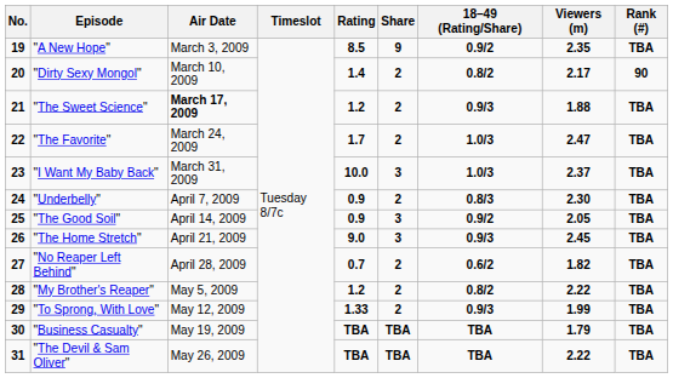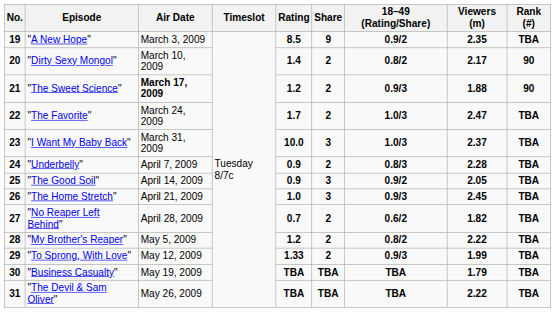 <table class="wikitable sortable">
 <tr>
 <th>No.</th>
 <th>Episode</th>
 <th>Air Date</th>
 <th>Timeslot</th>
 <th>Rating</th>
 <th>Share</th>
 <th>18–49 (Rating/Share)</th>
 <th>Viewers (m)</th>
 <th>Rank (#)</th>
 </tr>
 <tr>
 <td style="text-align:center;"><strong>19</strong></td>
 <td>"<a href='#'>A New Hope</a>"</td>
 <td>March 3, 2009</td>
 <td rowspan=13>Tuesday 8/7c</td>
 <td style="text-align:center;"><strong>8.5</strong></td>
 <td style="text-align:center;"><strong>9</strong></td>
 <td style="text-align:center;"><strong>0.9/2</strong></td>
 <td style="text-align:center;"><strong>2.35</strong></td>
 <td style="text-align:center;"><strong>TBA</strong></td>
 </tr>
 <tr>
 <td style="text-align:center;"><strong>20</strong></td>
 <td>"<a href='#'>Dirty Sexy Mongol</a>"</td>
 <td>March 10, 2009</td>
 <td style="text-align:center;"><strong>1.4</strong></td>
 <td style="text-align:center;"><strong>2</strong></td>
 <td style="text-align:center;"><strong>0.8/2</strong></td>
 <td style="text-align:center;"><strong>2.17</strong></td>
 <td style="text-align:center;"><strong>90</strong></td>
 </tr>
 <tr>
 <td style="text-align:center;"><strong>21</strong></td>
 <td>"<a href='#'>The Sweet Science</a>"</td>
 <td><strong>March 17, 2009</strong></td>
 <td style="text-align:center;"><strong>1.2</strong></td>
 <td style="text-align:center;"><strong>2</strong></td>
 <td style="text-align:center;"><strong>0.9/3</strong></td>
 <td style="text-align:center;"><strong>1.88</strong></td>
-<td style="text-align:center;"><strong>TBA</strong></td>
+<td style="text-align:center;"><strong>90</strong></td>
 </tr>
 <tr>
 <td style="text-align:center;"><strong>22</strong></td>
 <td>"<a href='#'>The Favorite</a>"</td>
 <td>March 24, 2009</td>
 <td style="text-align:center;"><strong>1.7</strong></td>
 <td style="text-align:center;"><strong>2</strong></td>
 <td style="text-align:center;"><strong>1.0/3</strong></td>
 <td style="text-align:center;"><strong>2.47</strong></td>
 <td style="text-align:center;"><strong>TBA</strong></td>
 </tr>
 <tr>
 <td style="text-align:center;"><strong>23</strong></td>
 <td>"<a href='#'>I Want My Baby Back</a>"</td>
 <td>March 31, 2009</td>
 <td style="text-align:center;"><strong>10.0</strong></td>
 <td style="text-align:center;"><strong>3</strong></td>
 <td style="text-align:center;"><strong>1.0/3</strong></td>
 <td style="text-align:center;"><strong>2.37</strong></td>
 <td style="text-align:center;"><strong>TBA</strong></td>
 </tr>
 <tr>
 <td style="text-align:center;"><strong>24</strong></td>
 <td>"<a href='#'>Underbelly</a>"</td>
 <td>April 7, 2009</td>
 <td style="text-align:center;"><strong>0.9</strong></td>
 <td style="text-align:center;"><strong>2</strong></td>
 <td style="text-align:center;"><strong>0.8/3</strong></td>
-<td style="text-align:center;"><strong>2.30</strong></td>
+<td style="text-align:center;"><strong>2.28</strong></td>
 <td style="text-align:center;"><strong>TBA</strong></td>
 </tr>
 <tr>
 <td style="text-align:center;"><strong>25</strong></td>
 <td>"<a href='#'>The Good Soil</a>"</td>
 <td>April 14, 2009</td>
 <td style="text-align:center;"><strong>0.9</strong></td>
 <td style="text-align:center;"><strong>3</strong></td>
 <td style="text-align:center;"><strong>0.9/2</strong></td>
 <td style="text-align:center;"><strong>2.05</strong></td>
 <td style="text-align:center;"><strong>TBA</strong></td>
 </tr>
 <tr>
 <td style="text-align:center;"><strong>26</strong></td>
 <td>"<a href='#'>The Home Stretch</a>"</td>
 <td>April 21, 2009</td>
-<td style="text-align:center;"><strong>9.0</strong></td>
+<td style="text-align:center;"><strong>1.0</strong></td>
 <td style="text-align:center;"><strong>3</strong></td>
 <td style="text-align:center;"><strong>0.9/3</strong></td>
 <td style="text-align:center;"><strong>2.45</strong></td>
 <td style="text-align:center;"><strong>TBA</strong></td>
 </tr>
 <tr>
 <td style="text-align:center;"><strong>27</strong></td>
 <td>"<a href='#'>No Reaper Left Behind</a>"</td>
 <td>April 28, 2009</td>
 <td style="text-align:center;"><strong>0.7</strong></td>
 <td style="text-align:center;"><strong>2</strong></td>
 <td style="text-align:center;"><strong>0.6/2</strong></td>
 <td style="text-align:center;"><strong>1.82</strong></td>
 <td style="text-align:center;"><strong>TBA</strong></td>
 </tr>
 <tr>
 <td style="text-align:center;"><strong>28</strong></td>
 <td>"<a href='#'>My Brother's Reaper</a>"</td>
 <td>May 5, 2009</td>
 <td style="text-align:center;"><strong>1.2</strong></td>
 <td style="text-align:center;"><strong>2</strong></td>
 <td style="text-align:center;"><strong>0.8/2</strong></td>
 <td style="text-align:center;"><strong>2.22</strong></td>
 <td style="text-align:center;"><strong>TBA</strong></td>
 </tr>
 <tr>
 <td style="text-align:center;"><strong>29</strong></td>
 <td>"<a href='#'>To Sprong, With Love</a>"</td>
 <td>May 12, 2009</td>
 <td style="text-align:center;"><strong>1.33</strong></td>
 <td style="text-align:center;"><strong>2</strong></td>
 <td style="text-align:center;"><strong>0.9/3</strong></td>
 <td style="text-align:center;"><strong>1.99</strong></td>
 <td style="text-align:center;"><strong>TBA</strong></td>
 </tr>
 <tr>
 <td style="text-align:center;"><strong>30</strong></td>
 <td>"<a href='#'>Business Casualty</a>"</td>
 <td>May 19, 2009</td>
 <td style="text-align:center;"><strong>TBA</strong></td>
 <td style="text-align:center;"><strong>TBA</strong></td>
 <td style="text-align:center;"><strong>TBA</strong></td>
 <td style="text-align:center;"><strong>1.79</strong></td>
 <td style="text-align:center;"><strong>TBA</strong></td>
 </tr>
 <tr>
 <td style="text-align:center;"><strong>31</strong></td>
 <td>"<a href='#'>The Devil & Sam Oliver</a>"</td>
 <td>May 26, 2009</td>
 <td style="text-align:center;"><strong>TBA</strong></td>
 <td style="text-align:center;"><strong>TBA</strong></td>
 <td style="text-align:center;"><strong>TBA</strong></td>
 <td style="text-align:center;"><strong>2.22</strong></td>
 <td style="text-align:center;"><strong>TBA</strong></td>
 </tr>
 </table>
